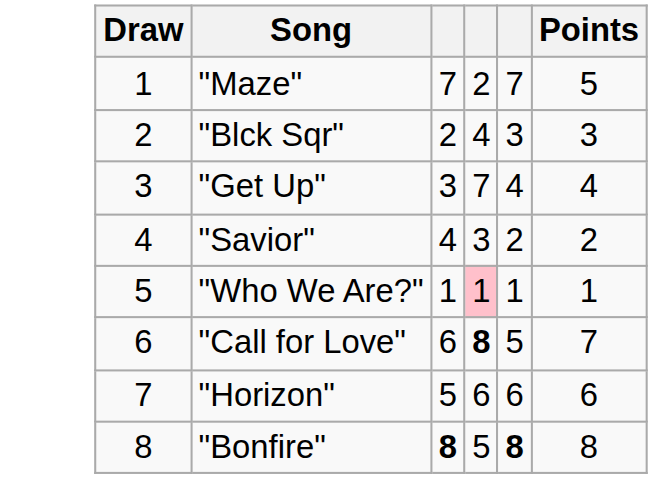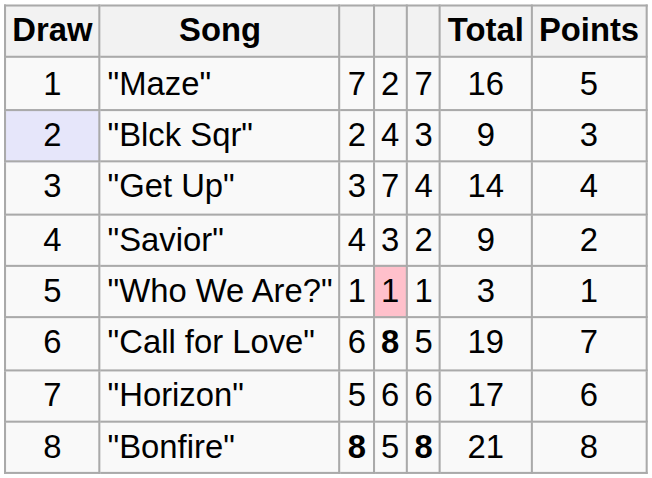 <table class="wikitable collapsible" style="float:right; margin:10px; text-align:center;">
 <tr>
 <th>Draw</th>
 <th>Song</th>
 <th><small></small></th>
 <th><small></small></th>
 <th><small></small></th>
+<th>Total</th>
 <th>Points</th>
 </tr>
 <tr>
 <td>1</td>
 <td align="left">"Maze"</td>
 <td>7</td>
 <td>2</td>
 <td>7</td>
+<td>16</td>
 <td>5</td>
 </tr>
 <tr>
-<td>2</td>
+<td style="background: lavender;">2</td>
 <td align="left">"Blck Sqr"</td>
 <td>2</td>
 <td>4</td>
 <td>3</td>
+<td>9</td>
 <td>3</td>
 </tr>
 <tr>
 <td>3</td>
 <td align="left">"Get Up"</td>
 <td>3</td>
 <td>7</td>
 <td>4</td>
+<td>14</td>
 <td>4</td>
 </tr>
 <tr>
 <td>4</td>
 <td align="left">"Savior"</td>
 <td>4</td>
 <td>3</td>
 <td>2</td>
+<td>9</td>
 <td>2</td>
 </tr>
 <tr>
 <td>5</td>
 <td align="left">"Who We Are?"</td>
 <td>1</td>
 <td style="background: pink;">1</td>
 <td>1</td>
+<td>3</td>
 <td>1</td>
 </tr>
 <tr>
 <td>6</td>
 <td align="left">"Call for Love"</td>
 <td>6</td>
 <td><strong>8</strong></td>
 <td>5</td>
+<td>19</td>
 <td>7</td>
 </tr>
 <tr>
 <td>7</td>
 <td align="left">"Horizon"</td>
 <td>5</td>
 <td>6</td>
 <td>6</td>
+<td>17</td>
 <td>6</td>
 </tr>
 <tr>
 <td>8</td>
 <td align="left">"Bonfire"</td>
 <td><strong>8</strong></td>
 <td>5</td>
 <td><strong>8</strong></td>
+<td>21</td>
 <td>8</td>
 </tr>
 </table>
